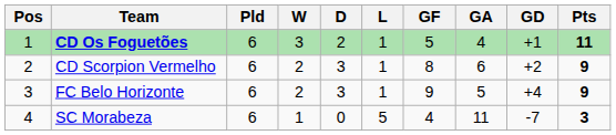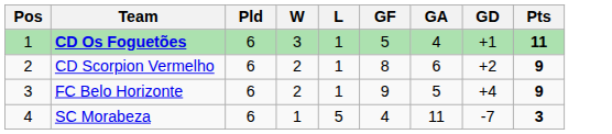 <table class="wikitable" style="text-align: center;">
 <tr>
 <th style="width: 40px;">Pos</th>
 <th style="width: 170px;">Team</th>
 <th style="width: 45px;">Pld</th>
 <th style="width: 35px;">W</th>
-<th style="width: 35px;">D</th>
 <th style="width: 35px;">L</th>
 <th style="width: 45px;">GF</th>
 <th style="width: 45px;">GA</th>
 <th style="width: 45px;">GD</th>
 <th style="width: 45px;">Pts</th>
 </tr>
 <tr style="background:#ACE1AF;">
 <td>1</td>
 <td style="text-align: left;"><strong><a href='#'>CD Os Foguetões</a></strong></td>
 <td>6</td>
 <td>3</td>
-<td>2</td>
 <td>1</td>
 <td>5</td>
 <td>4</td>
 <td>+1</td>
 <td><strong>11</strong></td>
 </tr>
 <tr>
 <td>2</td>
 <td style="text-align: left;"><a href='#'>CD Scorpion Vermelho</a></td>
 <td>6</td>
 <td>2</td>
-<td>3</td>
 <td>1</td>
 <td>8</td>
 <td>6</td>
 <td>+2</td>
 <td><strong>9</strong></td>
 </tr>
 <tr>
 <td>3</td>
 <td style="text-align: left;"><a href='#'>FC Belo Horizonte</a></td>
 <td>6</td>
 <td>2</td>
-<td>3</td>
 <td>1</td>
 <td>9</td>
 <td>5</td>
 <td>+4</td>
 <td><strong>9</strong></td>
 </tr>
 <tr>
 <td>4</td>
 <td style="text-align: left;"><a href='#'>SC Morabeza</a></td>
 <td>6</td>
 <td>1</td>
-<td>0</td>
 <td>5</td>
 <td>4</td>
 <td>11</td>
 <td>-7</td>
 <td><strong>3</strong></td>
 </tr>
 </table>
